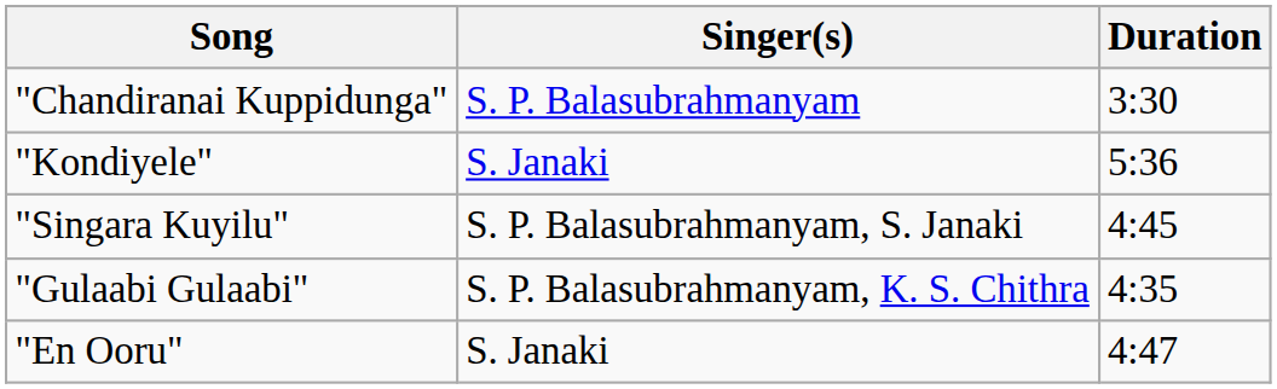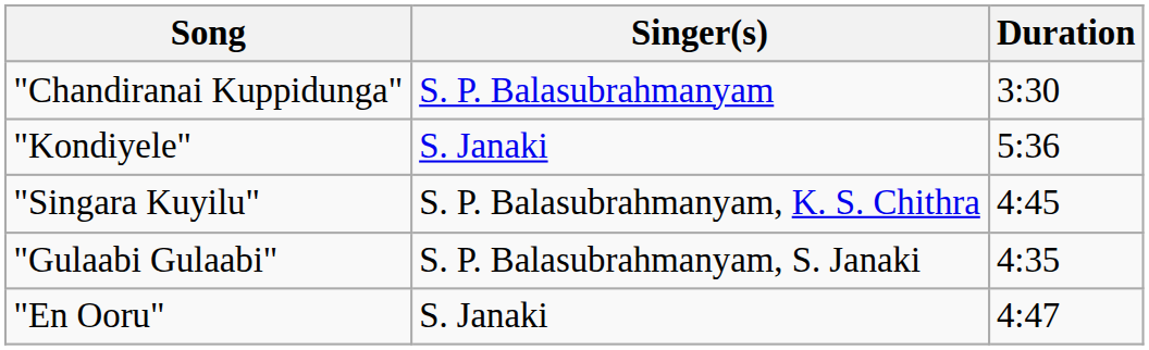 <table class="wikitable">
 <tr>
 <th>Song</th>
 <th>Singer(s)</th>
 <th>Duration</th>
 </tr>
 <tr>
 <td>"Chandiranai Kuppidunga"</td>
 <td><a href='#'>S. P. Balasubrahmanyam</a></td>
 <td>3:30</td>
 </tr>
 <tr>
 <td>"Kondiyele"</td>
 <td><a href='#'>S. Janaki</a></td>
 <td>5:36</td>
 </tr>
 <tr>
 <td>"Singara Kuyilu"</td>
-<td>S. P. Balasubrahmanyam, S. Janaki</td>
+<td>S. P. Balasubrahmanyam, <a href='#'>K. S. Chithra</a></td>
 <td>4:45</td>
 </tr>
 <tr>
 <td>"Gulaabi Gulaabi"</td>
-<td>S. P. Balasubrahmanyam, <a href='#'>K. S. Chithra</a></td>
+<td>S. P. Balasubrahmanyam, S. Janaki</td>
 <td>4:35</td>
 </tr>
 <tr>
 <td>"En Ooru"</td>
 <td>S. Janaki</td>
 <td>4:47</td>
 </tr>
 </table>
